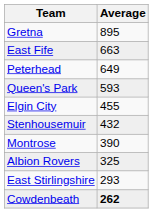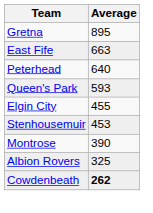 <table class="wikitable">
 <tr>
 <th>Team</th>
 <th>Average</th>
 </tr>
 <tr>
 <td><a href='#'>Gretna</a></td>
 <td>895</td>
 </tr>
 <tr bgcolor="#EFEFEF">
 <td><a href='#'>East Fife</a></td>
 <td>663</td>
 </tr>
 <tr>
 <td><a href='#'>Peterhead</a></td>
-<td>649</td>
+<td>640</td>
 </tr>
 <tr bgcolor="#EFEFEF">
 <td><a href='#'>Queen's Park</a></td>
 <td>593</td>
 </tr>
 <tr>
 <td><a href='#'>Elgin City</a></td>
 <td>455</td>
 </tr>
 <tr bgcolor="#EFEFEF">
 <td><a href='#'>Stenhousemuir</a></td>
-<td>432</td>
+<td>453</td>
 </tr>
 <tr>
 <td><a href='#'>Montrose</a></td>
 <td>390</td>
 </tr>
 <tr bgcolor="#EFEFEF">
 <td><a href='#'>Albion Rovers</a></td>
 <td>325</td>
 </tr>
-<tr>
-<td><a href='#'>East Stirlingshire</a></td>
-<td>293</td>
-</tr>
 <tr bgcolor="#EFEFEF">
 <td><a href='#'>Cowdenbeath</a></td>
 <td><strong>262</strong></td>
 </tr>
 </table>
